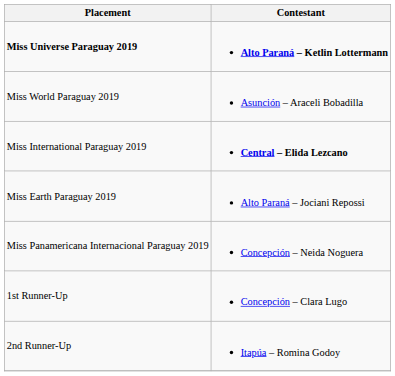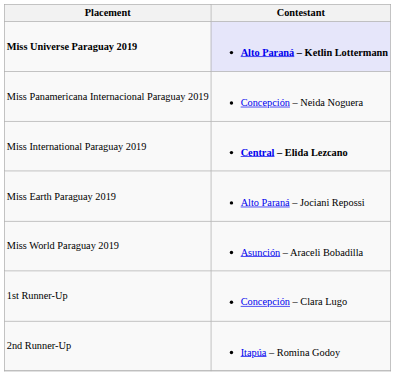 <table class="wikitable sortable" style="font-size: 95%;">
 <tr>
 <th>Placement</th>
 <th>Contestant</th>
 </tr>
 <tr>
 <td><strong>Miss Universe Paraguay 2019</strong></td>
-<td><br><ul><li><strong><a href='#'>Alto Paraná</a> – Ketlin Lottermann</strong></li></ul></td>
+<td style="background: lavender;"><br><ul><li><strong><a href='#'>Alto Paraná</a> – Ketlin Lottermann</strong></li></ul></td>
 </tr>
 <tr>
-<td>Miss World Paraguay 2019</td>
-<td><br><ul><li><a href='#'>Asunción</a> – Araceli Bobadilla</li></ul></td>
+<td>Miss Panamericana Internacional Paraguay 2019</td>
+<td><br><ul><li><a href='#'>Concepción</a> – Neida Noguera</li></ul></td>
 </tr>
 <tr>
 <td>Miss International Paraguay 2019</td>
 <td><strong><br><ul><li><a href='#'>Central</a> – Elida Lezcano</li></ul></strong></td>
 </tr>
 <tr>
 <td>Miss Earth Paraguay 2019</td>
 <td><br><ul><li><a href='#'>Alto Paraná</a> – Jociani Repossi</li></ul></td>
 </tr>
 <tr>
-<td>Miss Panamericana Internacional Paraguay 2019</td>
-<td><br><ul><li><a href='#'>Concepción</a> – Neida Noguera</li></ul></td>
+<td>Miss World Paraguay 2019</td>
+<td><br><ul><li><a href='#'>Asunción</a> – Araceli Bobadilla</li></ul></td>
 </tr>
 <tr>
 <td>1st Runner-Up</td>
 <td><br><ul><li><a href='#'>Concepción</a> – Clara Lugo</li></ul></td>
 </tr>
 <tr>
 <td>2nd Runner-Up</td>
 <td><br><ul><li><a href='#'>Itapúa</a> – Romina Godoy</li></ul></td>
 </tr>
 <tr>
 </tr>
 </table>
